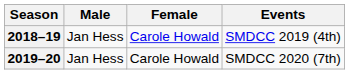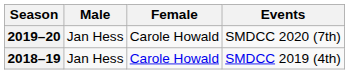 <table class="wikitable">
 <tr>
 <th scope="col">Season</th>
 <th scope="col">Male</th>
 <th scope="col">Female</th>
 <th scope="col">Events</th>
 </tr>
 <tr>
+<th scope="row">2019–20</th>
+<td>Jan Hess</td>
+<td>Carole Howald</td>
+<td>SMDCC 2020 (7th)</td>
+</tr>
+<tr>
 <th scope="row">2018–19</th>
 <td>Jan Hess</td>
 <td><a href='#'>Carole Howald</a></td>
 <td><a href='#'>SMDCC</a> 2019 (4th)</td>
 </tr>
-<tr>
-<th scope="row">2019–20</th>
-<td>Jan Hess</td>
-<td>Carole Howald</td>
-<td>SMDCC 2020 (7th)</td>
-</tr>
 </table>
